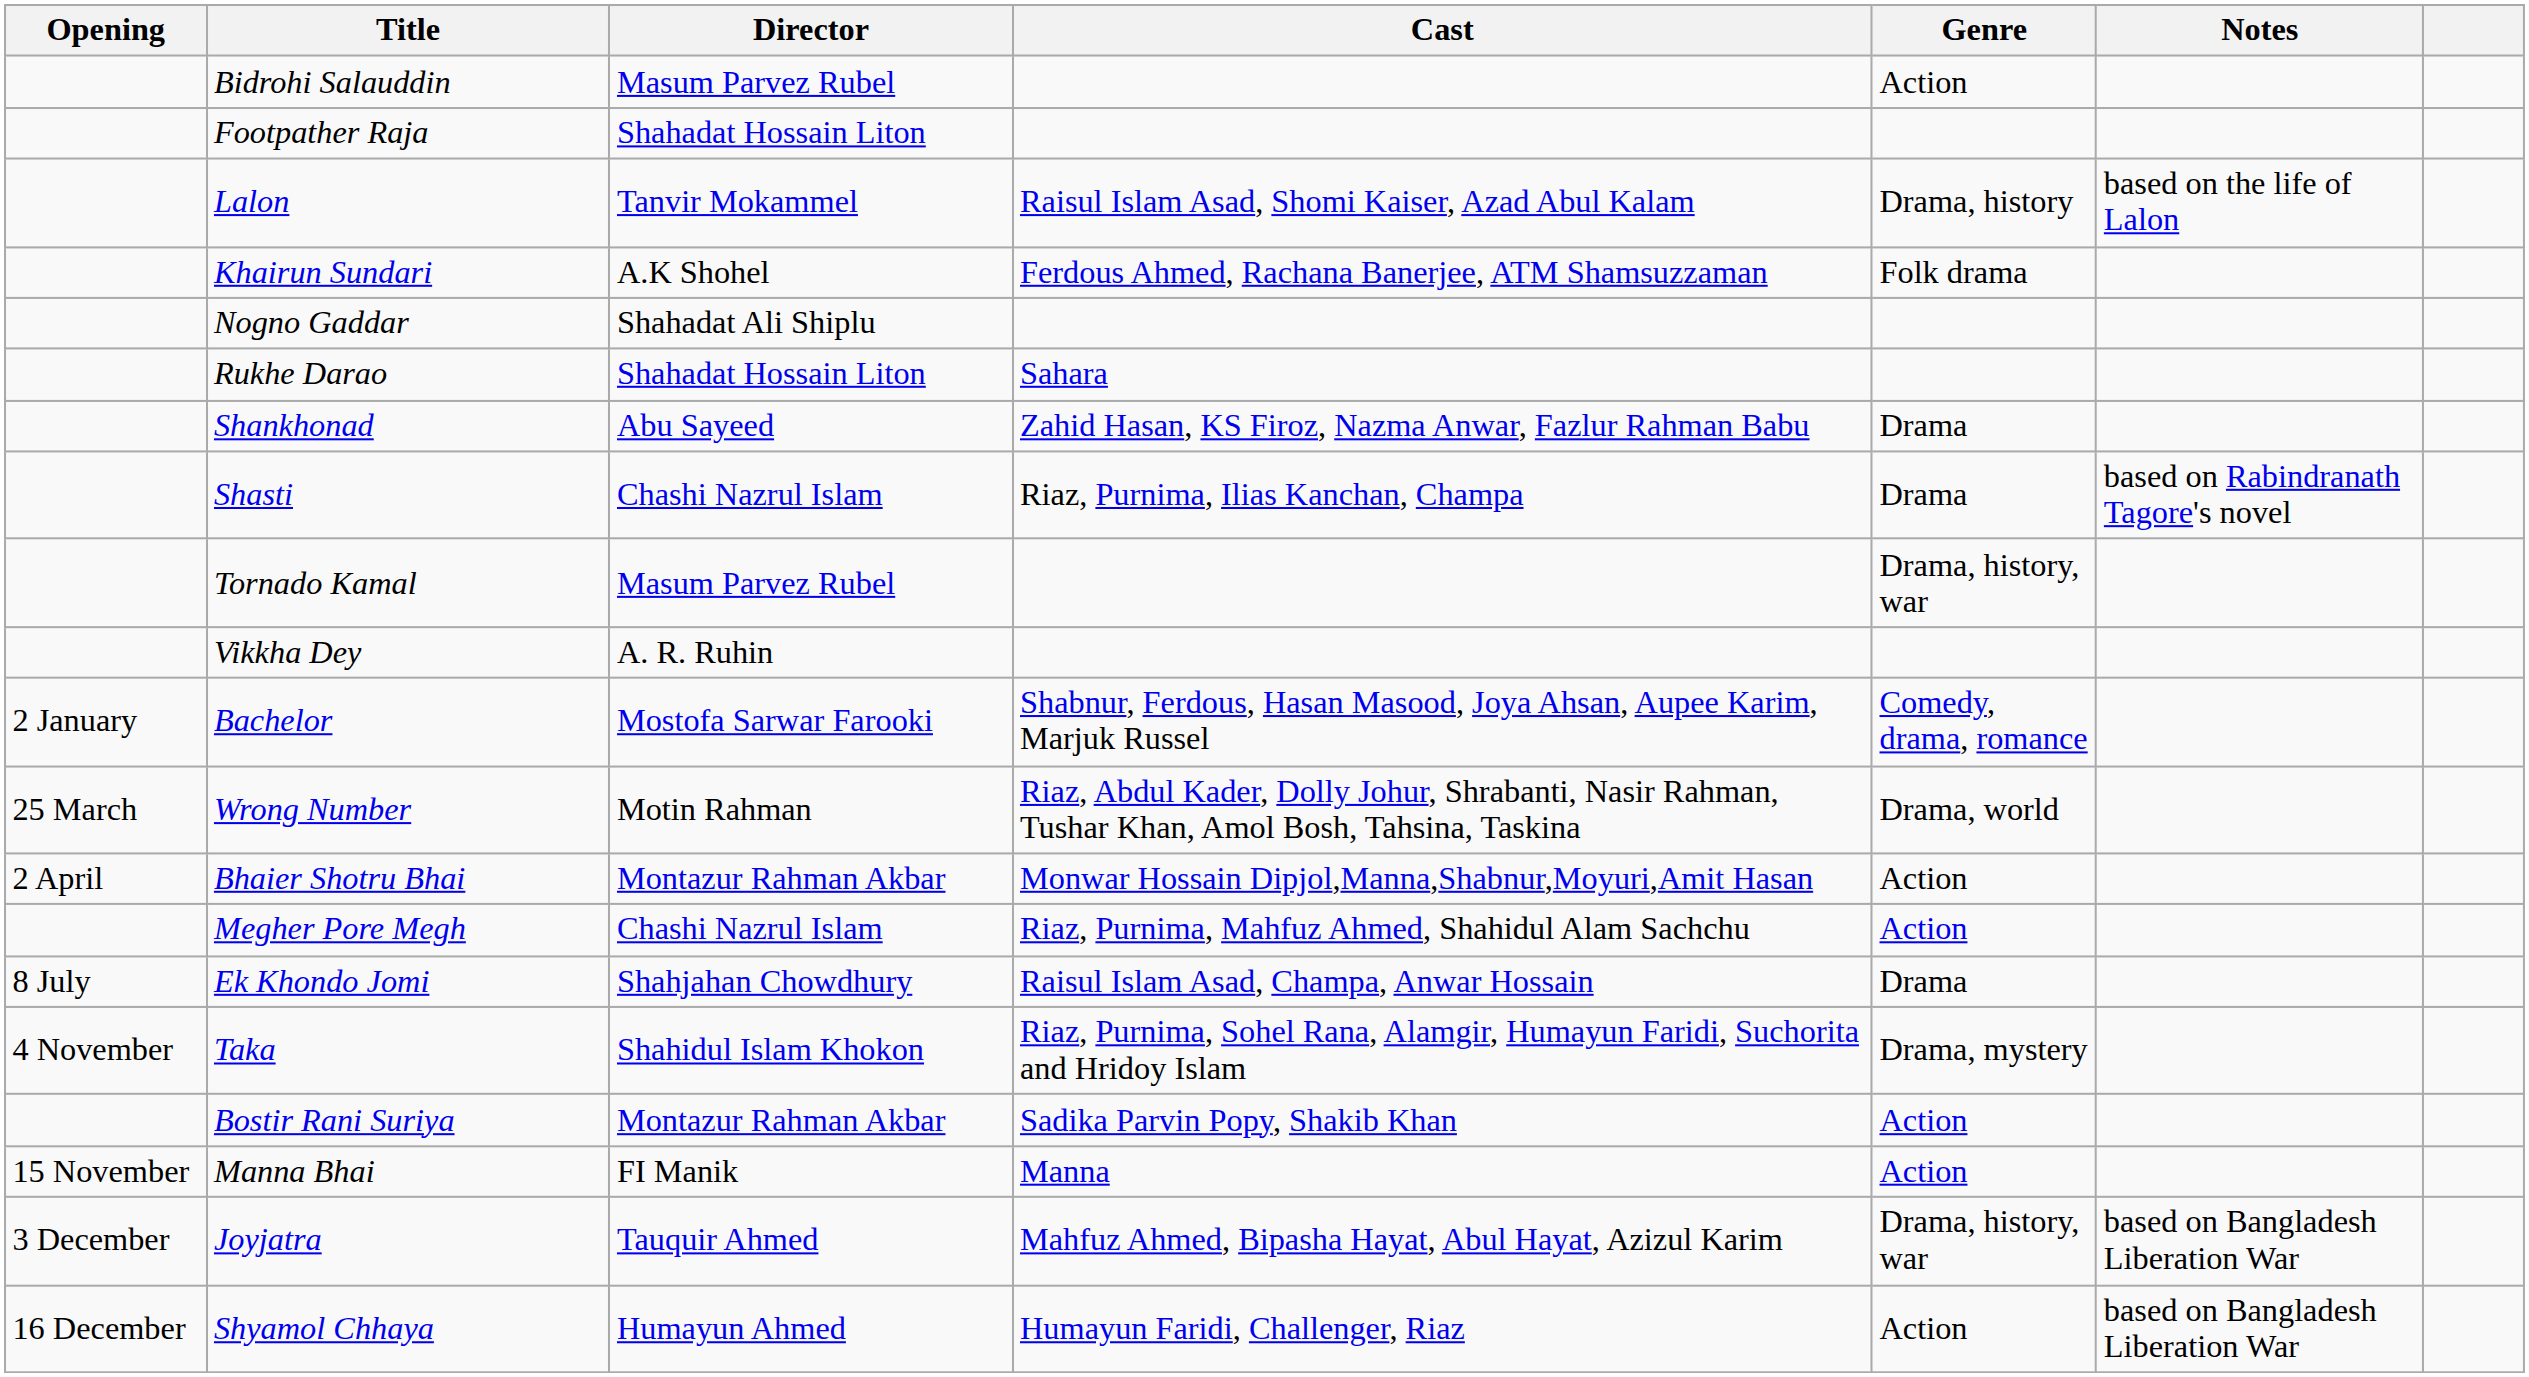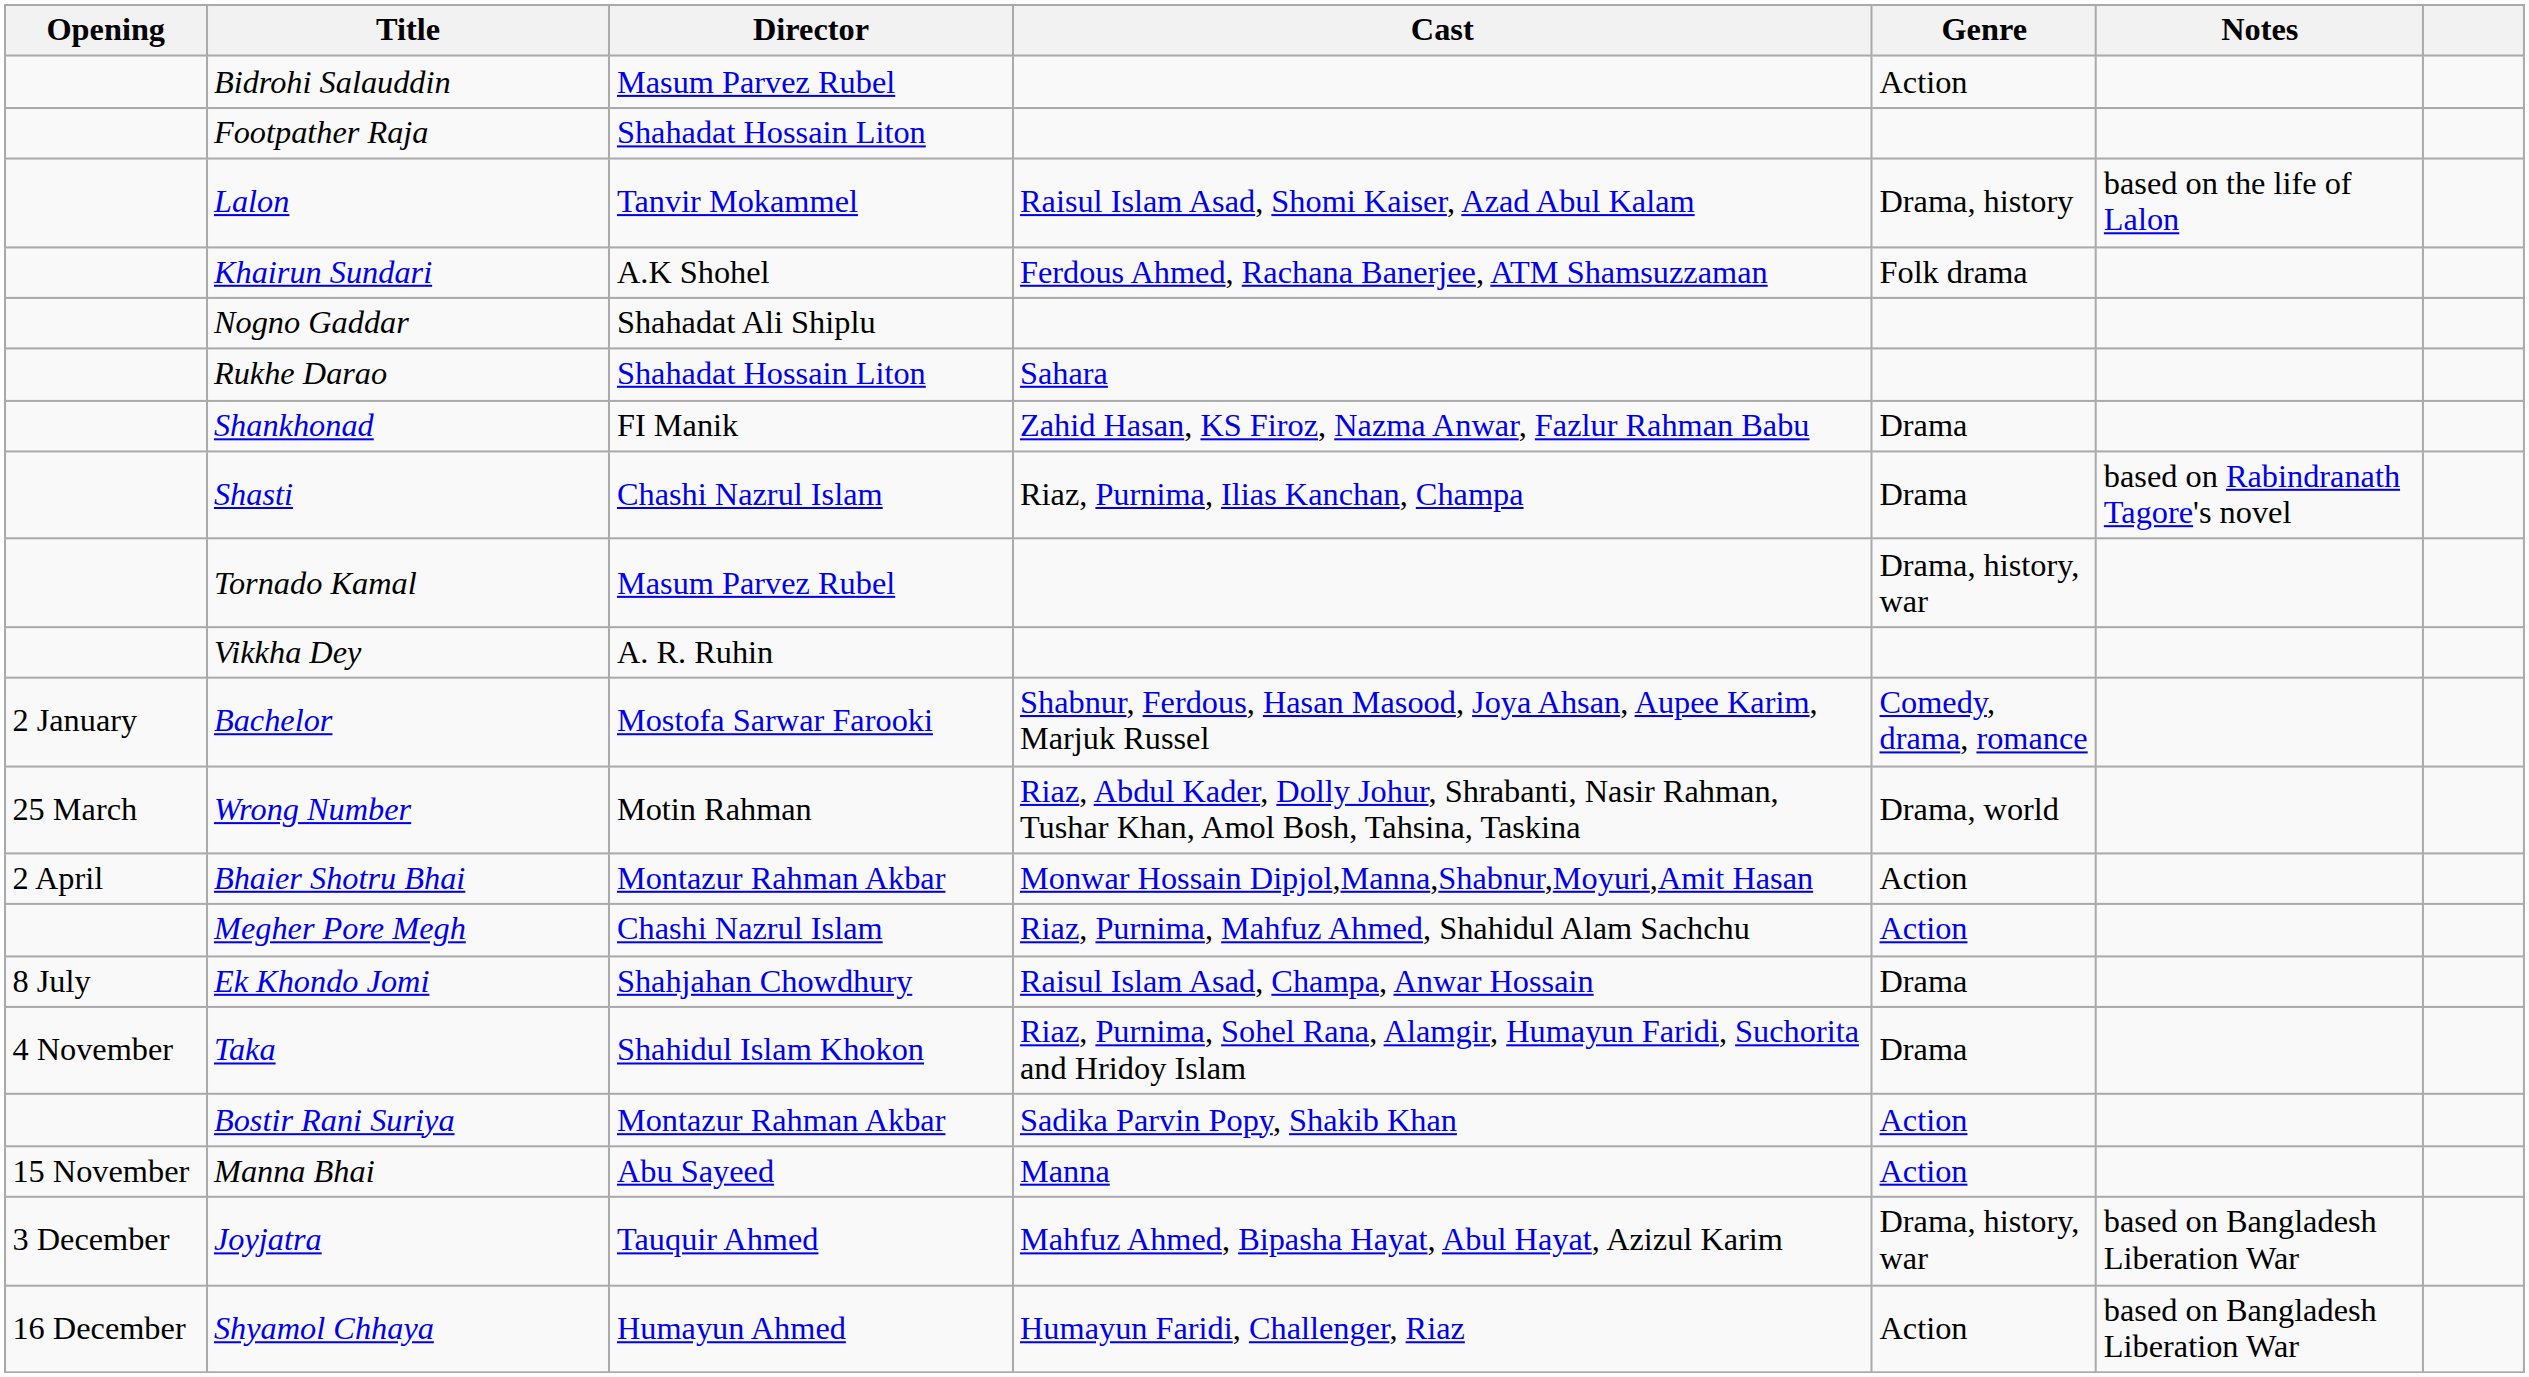 <table class="wikitable sortable">
 <tr>
 <th style="width:8%;">Opening</th>
 <th style="width:16%;">Title</th>
 <th style="width:16%;">Director</th>
 <th>Cast</th>
 <th>Genre</th>
 <th>Notes</th>
 <th style="width:4%;"></th>
 </tr>
 <tr>
 <td></td>
 <td><em>Bidrohi Salauddin</em></td>
 <td><a href='#'>Masum Parvez Rubel</a></td>
 <td></td>
 <td>Action</td>
 <td></td>
 <td></td>
 </tr>
 <tr>
 <td></td>
 <td><em>Footpather Raja</em></td>
 <td><a href='#'>Shahadat Hossain Liton</a></td>
 <td></td>
 <td></td>
 <td></td>
 <td></td>
 </tr>
 <tr>
 <td></td>
 <td><em><a href='#'>Lalon</a></em></td>
 <td><a href='#'>Tanvir Mokammel</a></td>
 <td><a href='#'>Raisul Islam Asad</a>, <a href='#'>Shomi Kaiser</a>, <a href='#'>Azad Abul Kalam</a></td>
 <td>Drama, history</td>
 <td>based on the life of <a href='#'>Lalon</a></td>
 <td></td>
 </tr>
 <tr>
 <td></td>
 <td><em><a href='#'>Khairun Sundari</a></em></td>
 <td>A.K Shohel</td>
 <td><a href='#'>Ferdous Ahmed</a>, <a href='#'>Rachana Banerjee</a>, <a href='#'>ATM Shamsuzzaman</a></td>
 <td>Folk drama</td>
 <td></td>
 <td></td>
 </tr>
 <tr>
 <td></td>
 <td><em>Nogno Gaddar</em></td>
 <td>Shahadat Ali Shiplu</td>
 <td></td>
 <td></td>
 <td></td>
 <td></td>
 </tr>
 <tr>
 <td></td>
 <td><em>Rukhe Darao</em></td>
 <td><a href='#'>Shahadat Hossain Liton</a></td>
 <td><a href='#'>Sahara</a></td>
 <td></td>
 <td></td>
 <td></td>
 </tr>
 <tr>
 <td></td>
 <td><em><a href='#'>Shankhonad</a></em></td>
-<td><a href='#'>Abu Sayeed</a></td>
+<td>FI Manik</td>
 <td><a href='#'>Zahid Hasan</a>, <a href='#'>KS Firoz</a>, <a href='#'>Nazma Anwar</a>, <a href='#'>Fazlur Rahman Babu</a></td>
 <td>Drama</td>
 <td></td>
 <td></td>
 </tr>
 <tr>
 <td></td>
 <td><em><a href='#'>Shasti</a></em></td>
 <td><a href='#'>Chashi Nazrul Islam</a></td>
 <td>Riaz, <a href='#'>Purnima</a>, <a href='#'>Ilias Kanchan</a>, <a href='#'>Champa</a></td>
 <td>Drama</td>
 <td>based on <a href='#'>Rabindranath Tagore</a>'s novel</td>
 <td></td>
 </tr>
 <tr>
 <td></td>
 <td><em>Tornado Kamal</em></td>
 <td><a href='#'>Masum Parvez Rubel</a></td>
 <td></td>
 <td>Drama, history, war</td>
 <td></td>
 <td></td>
 </tr>
 <tr>
 <td></td>
 <td><em>Vikkha Dey</em></td>
 <td>A. R. Ruhin</td>
 <td></td>
 <td></td>
 <td></td>
 <td></td>
 </tr>
 <tr>
 <td>2 January</td>
 <td><em><a href='#'>Bachelor</a></em></td>
 <td><a href='#'>Mostofa Sarwar Farooki</a></td>
 <td><a href='#'>Shabnur</a>, <a href='#'>Ferdous</a>, <a href='#'>Hasan Masood</a>, <a href='#'>Joya Ahsan</a>, <a href='#'>Aupee Karim</a>, Marjuk Russel</td>
 <td><a href='#'>Comedy</a>, <a href='#'>drama</a>, <a href='#'>romance</a></td>
 <td></td>
 <td></td>
 </tr>
 <tr>
 <td>25 March</td>
 <td><em><a href='#'>Wrong Number</a></em></td>
 <td>Motin Rahman</td>
 <td><a href='#'>Riaz</a>, <a href='#'>Abdul Kader</a>, <a href='#'>Dolly Johur</a>, Shrabanti, Nasir Rahman, Tushar Khan, Amol Bosh, Tahsina, Taskina</td>
 <td>Drama, world</td>
 <td></td>
 <td></td>
 </tr>
 <tr>
 <td>2 April</td>
 <td><em><a href='#'>Bhaier Shotru Bhai</a></em></td>
 <td><a href='#'>Montazur Rahman Akbar</a></td>
 <td><a href='#'>Monwar Hossain Dipjol</a>,<a href='#'>Manna</a>,<a href='#'>Shabnur</a>,<a href='#'>Moyuri</a>,<a href='#'>Amit Hasan</a></td>
 <td>Action</td>
 <td></td>
 <td></td>
 </tr>
 <tr>
 <td></td>
 <td><em><a href='#'>Megher Pore Megh</a></em></td>
 <td><a href='#'>Chashi Nazrul Islam</a></td>
 <td><a href='#'>Riaz</a>, <a href='#'>Purnima</a>, <a href='#'>Mahfuz Ahmed</a>, Shahidul Alam Sachchu</td>
 <td><a href='#'>Action</a></td>
 <td></td>
 <td></td>
 </tr>
 <tr>
 <td>8 July</td>
 <td><em><a href='#'>Ek Khondo Jomi</a></em></td>
 <td><a href='#'>Shahjahan Chowdhury</a></td>
 <td><a href='#'>Raisul Islam Asad</a>, <a href='#'>Champa</a>, <a href='#'>Anwar Hossain</a></td>
 <td>Drama</td>
 <td></td>
 <td></td>
 </tr>
 <tr>
 <td>4 November</td>
 <td><em><a href='#'>Taka</a></em></td>
 <td><a href='#'>Shahidul Islam Khokon</a></td>
 <td><a href='#'>Riaz</a>, <a href='#'>Purnima</a>, <a href='#'>Sohel Rana</a>, <a href='#'>Alamgir</a>, <a href='#'>Humayun Faridi</a>, <a href='#'>Suchorita</a> and Hridoy Islam</td>
-<td>Drama, mystery</td>
+<td>Drama</td>
 <td></td>
 <td></td>
 </tr>
 <tr>
 <td></td>
 <td><em><a href='#'>Bostir Rani Suriya</a></em></td>
 <td><a href='#'>Montazur Rahman Akbar</a></td>
 <td><a href='#'>Sadika Parvin Popy</a>, <a href='#'>Shakib Khan</a></td>
 <td><a href='#'>Action</a></td>
 <td></td>
 <td></td>
 </tr>
 <tr>
 <td>15 November</td>
 <td><em>Manna Bhai</em></td>
-<td>FI Manik</td>
+<td><a href='#'>Abu Sayeed</a></td>
 <td><a href='#'>Manna</a></td>
 <td><a href='#'>Action</a></td>
 <td></td>
 <td></td>
 </tr>
 <tr>
 <td>3 December</td>
 <td><em><a href='#'>Joyjatra</a></em></td>
 <td><a href='#'>Tauquir Ahmed</a></td>
 <td><a href='#'>Mahfuz Ahmed</a>, <a href='#'>Bipasha Hayat</a>, <a href='#'>Abul Hayat</a>, Azizul Karim</td>
 <td>Drama, history, war</td>
 <td>based on Bangladesh Liberation War</td>
 <td></td>
 </tr>
 <tr>
 <td>16 December</td>
 <td><em><a href='#'>Shyamol Chhaya</a></em></td>
 <td><a href='#'>Humayun Ahmed</a></td>
 <td><a href='#'>Humayun Faridi</a>, <a href='#'>Challenger</a>, <a href='#'>Riaz</a></td>
 <td>Action</td>
 <td>based on Bangladesh Liberation War</td>
 <td></td>
 </tr>
 <tr>
 </tr>
 </table>
